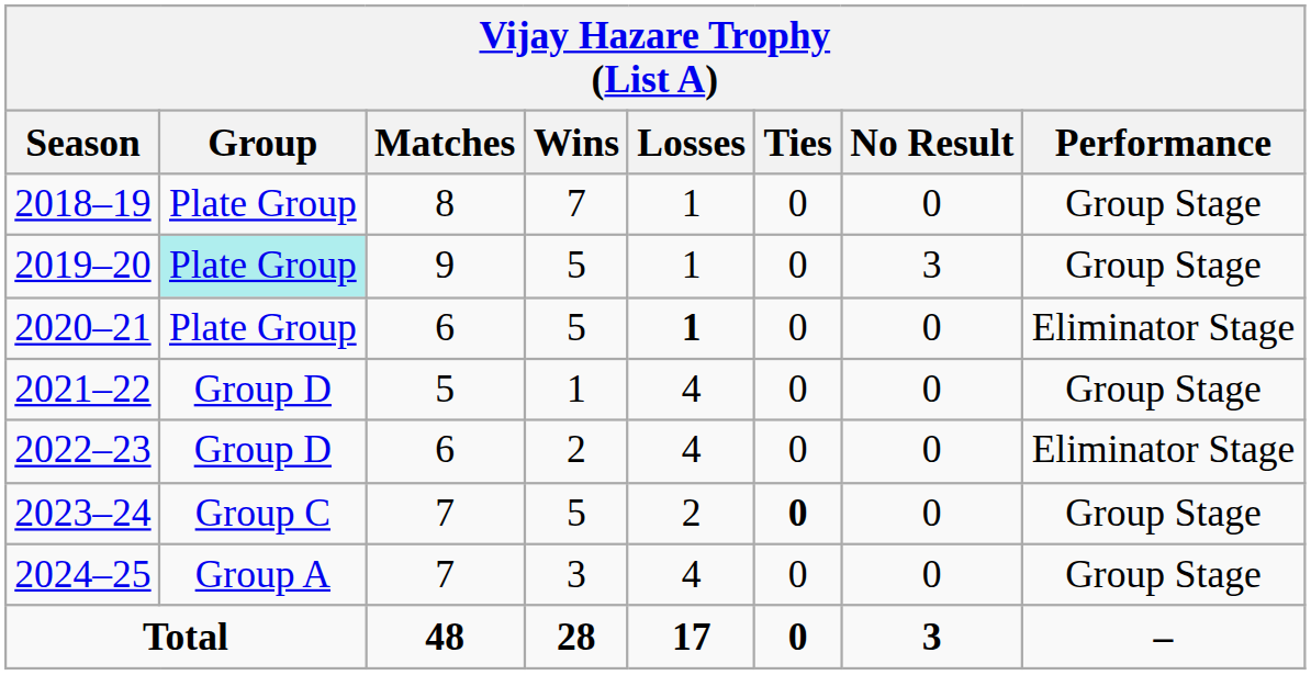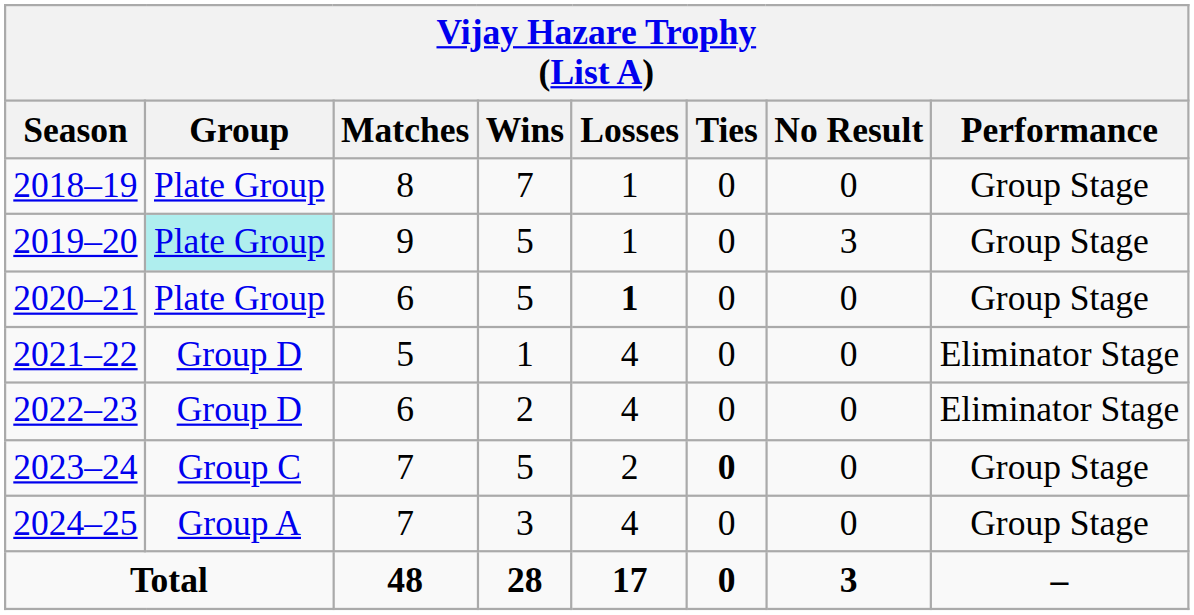 <table class="wikitable sortable" style="text-align:center">
 <tr>
 <th colspan="8"><a href='#'>Vijay Hazare Trophy</a><br>(<a href='#'>List A</a>)</th>
 </tr>
 <tr>
 <th>Season</th>
 <th>Group</th>
 <th>Matches</th>
 <th>Wins</th>
 <th>Losses</th>
 <th>Ties</th>
 <th>No Result</th>
 <th>Performance</th>
 </tr>
 <tr>
 <td><a href='#'>2018–19</a></td>
 <td><a href='#'>Plate Group</a></td>
 <td>8</td>
 <td>7</td>
 <td>1</td>
 <td>0</td>
 <td>0</td>
 <td>Group Stage</td>
 </tr>
 <tr>
 <td><a href='#'>2019–20</a></td>
 <td style="background: paleturquoise;"><a href='#'>Plate Group</a></td>
 <td>9</td>
 <td>5</td>
 <td>1</td>
 <td>0</td>
 <td>3</td>
 <td>Group Stage</td>
 </tr>
 <tr>
 <td><a href='#'>2020–21</a></td>
 <td><a href='#'>Plate Group</a></td>
 <td>6</td>
 <td>5</td>
 <td><strong>1</strong></td>
 <td>0</td>
 <td>0</td>
-<td>Eliminator Stage</td>
+<td>Group Stage</td>
 </tr>
 <tr>
 <td><a href='#'>2021–22</a></td>
 <td><a href='#'>Group D</a></td>
 <td>5</td>
 <td>1</td>
 <td>4</td>
 <td>0</td>
 <td>0</td>
-<td>Group Stage</td>
+<td>Eliminator Stage</td>
 </tr>
 <tr>
 <td><a href='#'>2022–23</a></td>
 <td><a href='#'>Group D</a></td>
 <td>6</td>
 <td>2</td>
 <td>4</td>
 <td>0</td>
 <td>0</td>
 <td>Eliminator Stage</td>
 </tr>
 <tr>
 <td><a href='#'>2023–24</a></td>
 <td><a href='#'>Group C</a></td>
 <td>7</td>
 <td>5</td>
 <td>2</td>
 <td><strong>0</strong></td>
 <td>0</td>
 <td>Group Stage</td>
 </tr>
 <tr>
 <td><a href='#'>2024–25</a></td>
 <td><a href='#'>Group A</a></td>
 <td>7</td>
 <td>3</td>
 <td>4</td>
 <td>0</td>
 <td>0</td>
 <td>Group Stage</td>
 </tr>
 <tr>
 <td colspan="2"><strong>Total</strong></td>
 <td><strong>48</strong></td>
 <td><strong>28</strong></td>
 <td><strong>17</strong></td>
 <td><strong>0</strong></td>
 <td><strong>3</strong></td>
 <td><strong>–</strong></td>
 </tr>
 </table>
